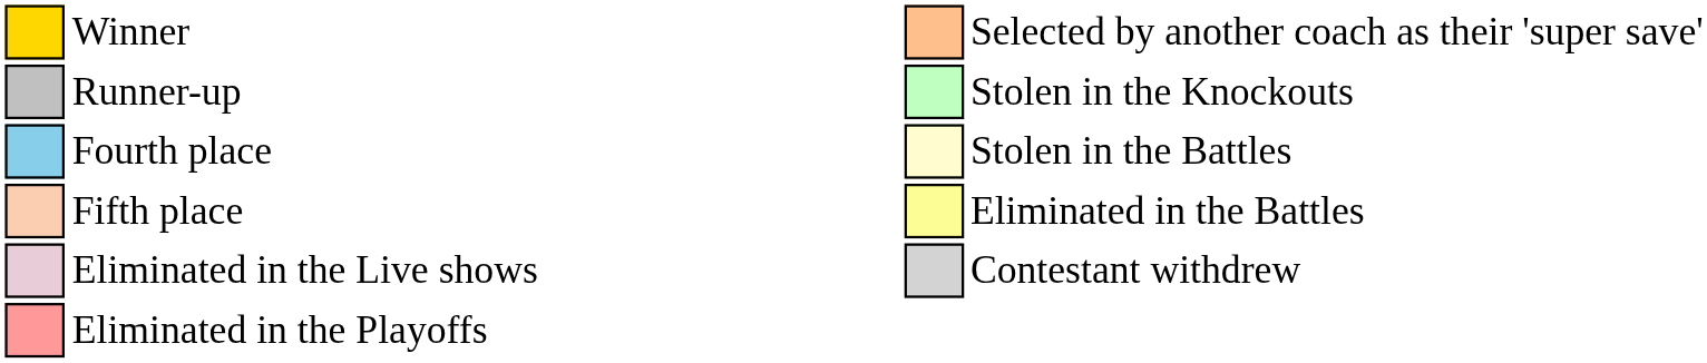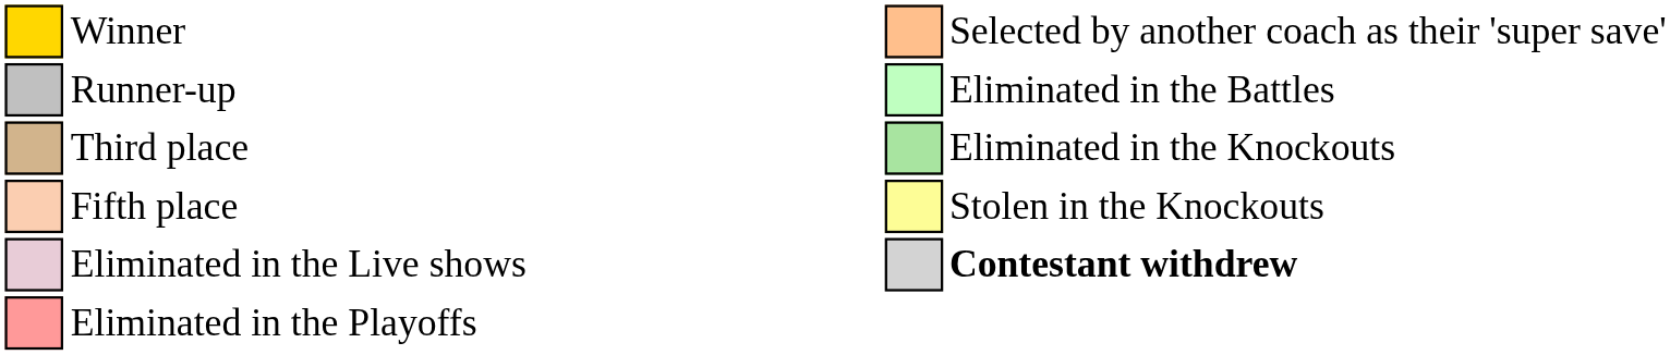 <table class="toccolours" style="font-size: 100%; white-space: nowrap">
 <tr>
 <td style="background:gold; border:1px solid black">     </td>
 <td>Winner</td>
 <td>     </td>
 <td>     </td>
 <td>     </td>
 <td>     </td>
 <td>     </td>
 <td>     </td>
 <td style="background:#FFBF8C; border:1px solid black">     </td>
 <td>Selected by another coach as their 'super save'</td>
 </tr>
 <tr>
 <td style="background:silver; border:1px solid black">     </td>
 <td>Runner-up</td>
 <td>     </td>
 <td>     </td>
 <td>     </td>
 <td>     </td>
 <td>     </td>
 <td>     </td>
 <td style="background:#BFFFC0; border:1px solid black">     </td>
-<td>Stolen in the Knockouts</td>
+<td>Eliminated in the Battles</td>
 </tr>
 <tr>
-<td style="background:skyblue; border:1px solid black">     </td>
-<td>Fourth place</td>
+<td style="background:tan; border:1px solid black">     </td>
+<td>Third place</td>
 <td>     </td>
 <td>     </td>
 <td>     </td>
 <td>     </td>
 <td>     </td>
 <td>     </td>
-<td style="background:#FFFDD0; border:1px solid black">     </td>
-<td>Stolen in the Battles</td>
+<td style="background:#A8E4A0; border:1px solid black">     </td>
+<td>Eliminated in the Knockouts</td>
 </tr>
 <tr>
 <td style="background:#fbceb1; border:1px solid black">     </td>
 <td>Fifth place</td>
 <td>     </td>
 <td>     </td>
 <td>     </td>
 <td>     </td>
 <td>     </td>
 <td>     </td>
 <td style="background:#FDFD96; border:1px solid black">     </td>
-<td>Eliminated in the Battles</td>
+<td>Stolen in the Knockouts</td>
 </tr>
 <tr>
 <td style="background:#E8CCD7; border:1px solid black">     </td>
 <td>Eliminated in the Live shows</td>
 <td>     </td>
 <td>     </td>
 <td>     </td>
 <td>     </td>
 <td>     </td>
 <td>     </td>
 <td style="background:lightgray; border:1px solid black">     </td>
-<td>Contestant withdrew</td>
+<td><strong>Contestant withdrew</strong></td>
 </tr>
 <tr>
 <td style="background:#FF9999; border:1px solid black">     </td>
 <td>Eliminated in the Playoffs</td>
 </tr>
 </table>
